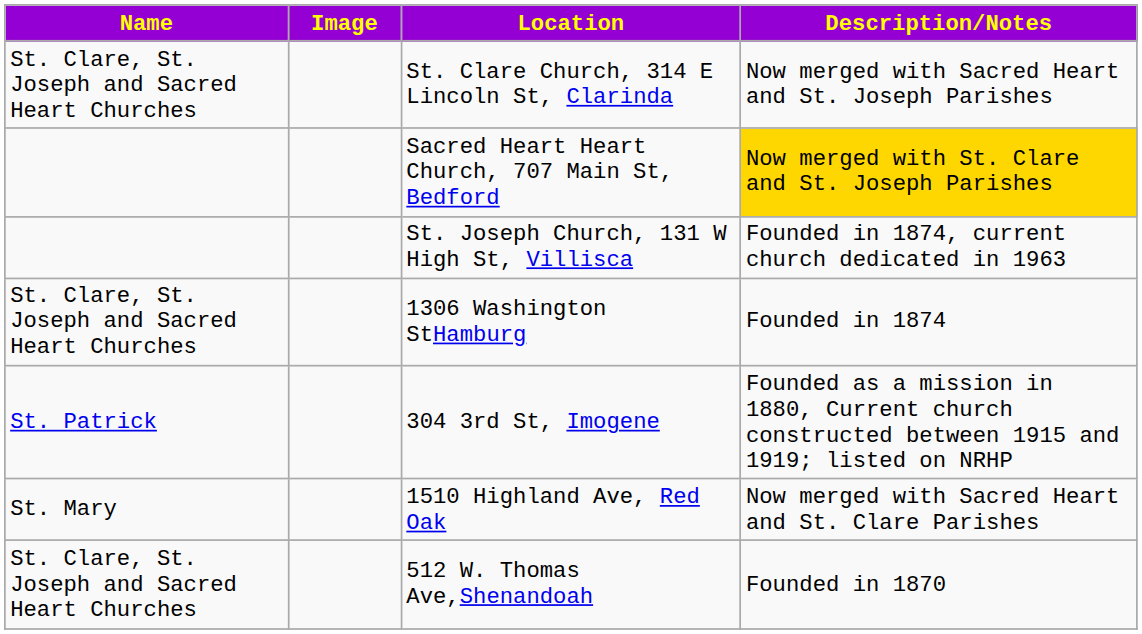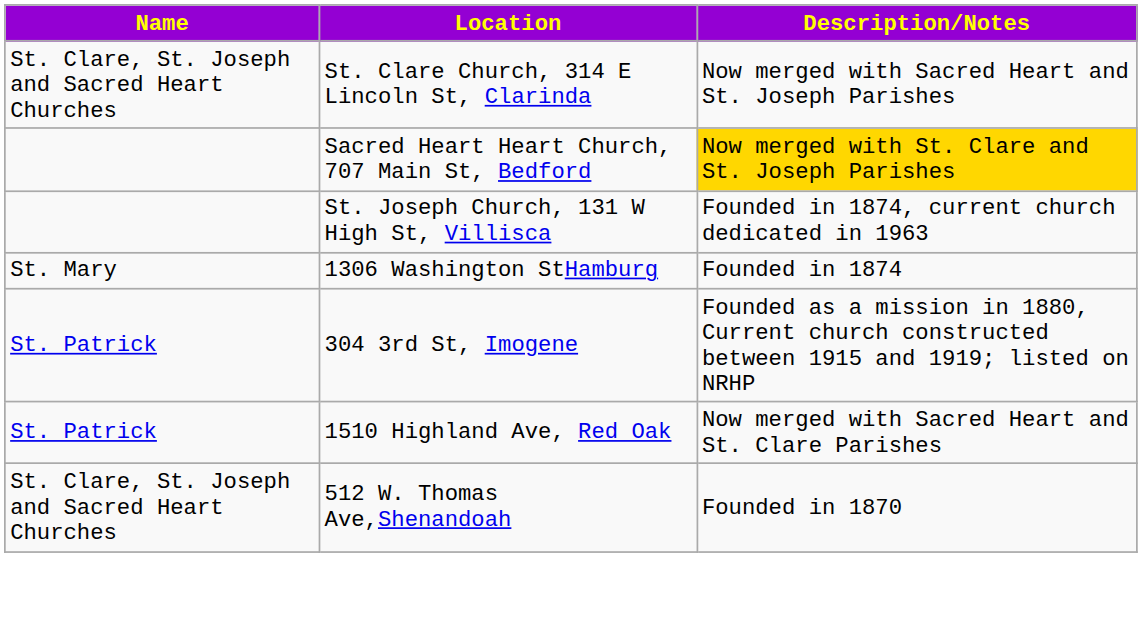 <table class="wikitable sortable" style="width:75%">
 <tr>
 <th style="background:darkviolet; color:yellow;" width="25%"><strong>Name</strong></th>
-<th style="background:darkviolet; color:yellow;" width="10%"><strong>Image</strong></th>
 <th style="background:darkviolet; color:yellow;" width="30%"><strong>Location</strong></th>
 <th style="background:darkviolet; color:yellow;" width="35%"><strong>Description/Notes</strong></th>
 </tr>
 <tr>
 <td>St. Clare, St. Joseph and Sacred Heart Churches</td>
-<td></td>
 <td>St. Clare Church, 314 E Lincoln St, <a href='#'>Clarinda</a></td>
 <td>Now merged with Sacred Heart and St. Joseph Parishes</td>
 </tr>
 <tr>
-<td></td>
 <td></td>
 <td>Sacred Heart Heart Church, 707 Main St, <a href='#'>Bedford</a></td>
 <td style="background: gold;">Now merged with St. Clare and St. Joseph Parishes</td>
 </tr>
 <tr>
 <td></td>
-<td></td>
 <td>St. Joseph Church, 131 W High St, <a href='#'>Villisca</a></td>
 <td>Founded in 1874, current church dedicated in 1963</td>
 </tr>
 <tr>
-<td>St. Clare, St. Joseph and Sacred Heart Churches</td>
-<td></td>
+<td>St. Mary</td>
 <td>1306 Washington St<a href='#'>Hamburg</a></td>
 <td>Founded in 1874</td>
 </tr>
 <tr>
 <td><a href='#'>St. Patrick</a></td>
-<td></td>
 <td>304 3rd St, <a href='#'>Imogene</a></td>
 <td>Founded as a mission in 1880, Current church constructed between 1915 and 1919; listed on NRHP</td>
 </tr>
 <tr>
-<td>St. Mary</td>
-<td></td>
+<td><a href='#'>St. Patrick</a></td>
 <td>1510 Highland Ave, <a href='#'>Red Oak</a></td>
 <td>Now merged with Sacred Heart and St. Clare Parishes</td>
 </tr>
 <tr>
 <td>St. Clare, St. Joseph and Sacred Heart Churches</td>
-<td></td>
 <td>512 W. Thomas Ave,<a href='#'>Shenandoah</a></td>
 <td>Founded in 1870</td>
 </tr>
 </table>
